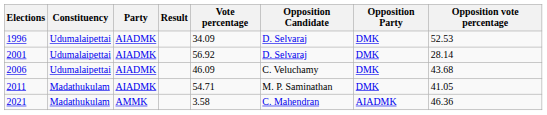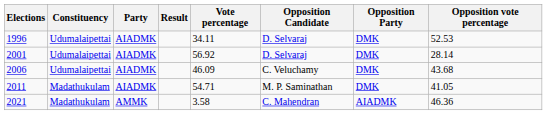 <table class="wikitable sortable">
 <tr>
 <th>Elections</th>
 <th>Constituency</th>
 <th>Party</th>
 <th>Result</th>
 <th>Vote percentage</th>
 <th>Opposition Candidate</th>
 <th>Opposition Party</th>
 <th>Opposition vote percentage</th>
 </tr>
 <tr>
 <td><a href='#'>1996</a></td>
 <td><a href='#'>Udumalaipettai</a></td>
 <td><a href='#'>AIADMK</a></td>
 <td></td>
-<td>34.09</td>
+<td>34.11</td>
 <td><a href='#'>D. Selvaraj</a></td>
 <td><a href='#'>DMK</a></td>
 <td>52.53</td>
 </tr>
 <tr>
 <td><a href='#'>2001</a></td>
 <td><a href='#'>Udumalaipettai</a></td>
 <td><a href='#'>AIADMK</a></td>
 <td></td>
 <td>56.92</td>
 <td><a href='#'>D. Selvaraj</a></td>
 <td><a href='#'>DMK</a></td>
 <td>28.14</td>
 </tr>
 <tr>
 <td><a href='#'>2006</a></td>
 <td><a href='#'>Udumalaipettai</a></td>
 <td><a href='#'>AIADMK</a></td>
 <td></td>
 <td>46.09</td>
 <td>C. Veluchamy</td>
 <td><a href='#'>DMK</a></td>
 <td>43.68</td>
 </tr>
 <tr>
 <td><a href='#'>2011</a></td>
 <td><a href='#'>Madathukulam</a></td>
 <td><a href='#'>AIADMK</a></td>
 <td></td>
 <td>54.71</td>
 <td>M. P. Saminathan</td>
 <td><a href='#'>DMK</a></td>
 <td>41.05</td>
 </tr>
 <tr>
 <td><a href='#'>2021</a></td>
 <td><a href='#'>Madathukulam</a></td>
 <td><a href='#'>AMMK</a></td>
 <td></td>
 <td>3.58</td>
 <td><a href='#'>C. Mahendran</a></td>
 <td><a href='#'>AIADMK</a></td>
 <td>46.36</td>
 </tr>
 </table>
